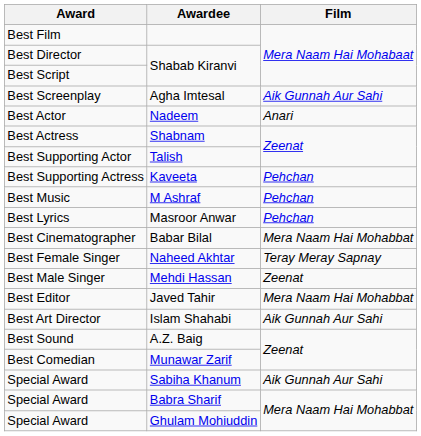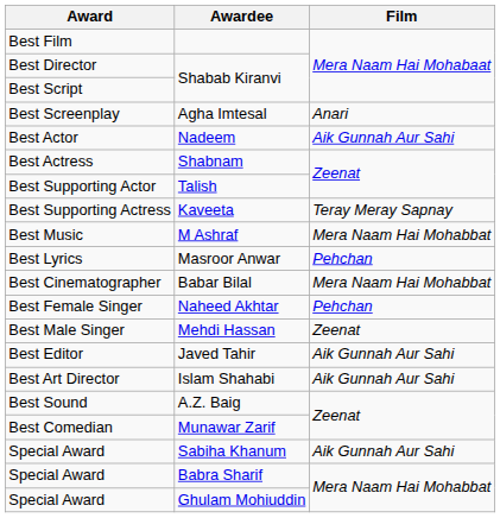 <table class="wikitable">
 <tr>
 <th>Award</th>
 <th>Awardee</th>
 <th>Film</th>
 </tr>
 <tr>
 <td>Best Film</td>
 <td></td>
 <td rowspan=3><a href='#'><em>Mera Naam Hai Mohabaat</em></a></td>
 </tr>
 <tr>
 <td>Best Director</td>
 <td rowspan=2>Shabab Kiranvi</td>
 </tr>
 <tr>
 <td>Best Script</td>
 </tr>
 <tr>
 <td>Best Screenplay</td>
 <td>Agha Imtesal</td>
-<td><em><a href='#'>Aik Gunnah Aur Sahi</a></em></td>
+<td><em>Anari</em></td>
 </tr>
 <tr>
 <td>Best Actor</td>
 <td><a href='#'>Nadeem</a></td>
-<td><em>Anari</em></td>
+<td><em><a href='#'>Aik Gunnah Aur Sahi</a></em></td>
 </tr>
 <tr>
 <td>Best Actress</td>
 <td><a href='#'>Shabnam</a></td>
 <td rowspan=2><em><a href='#'>Zeenat</a></em></td>
 </tr>
 <tr>
 <td>Best Supporting Actor</td>
 <td><a href='#'>Talish</a></td>
 </tr>
 <tr>
 <td>Best Supporting Actress</td>
 <td><a href='#'>Kaveeta</a></td>
-<td><a href='#'><em>Pehchan</em></a></td>
+<td><em>Teray Meray Sapnay</em></td>
 </tr>
 <tr>
 <td>Best Music</td>
 <td><a href='#'>M Ashraf</a></td>
-<td><a href='#'><em>Pehchan</em></a></td>
+<td><em>Mera Naam Hai Mohabbat</em></td>
 </tr>
 <tr>
 <td>Best Lyrics</td>
 <td>Masroor Anwar</td>
 <td><a href='#'><em>Pehchan</em></a></td>
 </tr>
 <tr>
 <td>Best Cinematographer</td>
 <td>Babar Bilal</td>
 <td><em>Mera Naam Hai Mohabbat</em></td>
 </tr>
 <tr>
 <td>Best Female Singer</td>
 <td><a href='#'>Naheed Akhtar</a></td>
-<td><em>Teray Meray Sapnay</em></td>
+<td><a href='#'><em>Pehchan</em></a></td>
 </tr>
 <tr>
 <td>Best Male Singer</td>
 <td><a href='#'>Mehdi Hassan</a></td>
 <td><em>Zeenat</em></td>
 </tr>
 <tr>
 <td>Best Editor</td>
 <td>Javed Tahir</td>
-<td><em>Mera Naam Hai Mohabbat</em></td>
+<td><em>Aik Gunnah Aur Sahi</em></td>
 </tr>
 <tr>
 <td>Best Art Director</td>
 <td>Islam Shahabi</td>
 <td><em>Aik Gunnah Aur Sahi</em></td>
 </tr>
 <tr>
 <td>Best Sound</td>
 <td>A.Z. Baig</td>
 <td rowspan=2><em>Zeenat</em></td>
 </tr>
 <tr>
 <td>Best Comedian</td>
 <td><a href='#'>Munawar Zarif</a></td>
 </tr>
 <tr>
 <td>Special Award</td>
 <td><a href='#'>Sabiha Khanum</a></td>
 <td><em>Aik Gunnah Aur Sahi</em></td>
 </tr>
 <tr>
 <td>Special Award</td>
 <td><a href='#'>Babra Sharif</a></td>
 <td rowspan=2><em>Mera Naam Hai Mohabbat</em></td>
 </tr>
 <tr>
 <td>Special Award</td>
 <td><a href='#'>Ghulam Mohiuddin</a></td>
 </tr>
 </table>
